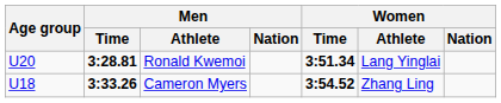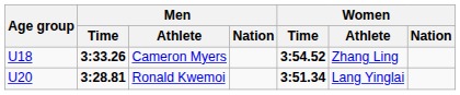 <table class="wikitable">
 <tr>
 <th rowspan=2>Age group</th>
 <th colspan=3>Men</th>
 <th colspan=3>Women</th>
 </tr>
 <tr>
 <th>Time</th>
 <th>Athlete</th>
 <th>Nation</th>
 <th>Time</th>
 <th>Athlete</th>
 <th>Nation</th>
 </tr>
 <tr>
+<td><a href='#'>U18</a> </td>
+<td><strong>3:33.26</strong></td>
+<td><a href='#'>Cameron Myers</a></td>
+<td></td>
+<td><strong>3:54.52</strong></td>
+<td><a href='#'>Zhang Ling</a></td>
+<td></td>
+</tr>
+<tr>
 <td><a href='#'>U20</a> </td>
 <td><strong>3:28.81</strong></td>
 <td><a href='#'>Ronald Kwemoi</a></td>
 <td></td>
 <td><strong>3:51.34</strong></td>
 <td><a href='#'>Lang Yinglai</a></td>
 <td></td>
 </tr>
-<tr>
-<td><a href='#'>U18</a> </td>
-<td><strong>3:33.26</strong></td>
-<td><a href='#'>Cameron Myers</a></td>
-<td></td>
-<td><strong>3:54.52</strong></td>
-<td><a href='#'>Zhang Ling</a></td>
-<td></td>
-</tr>
 </table>
